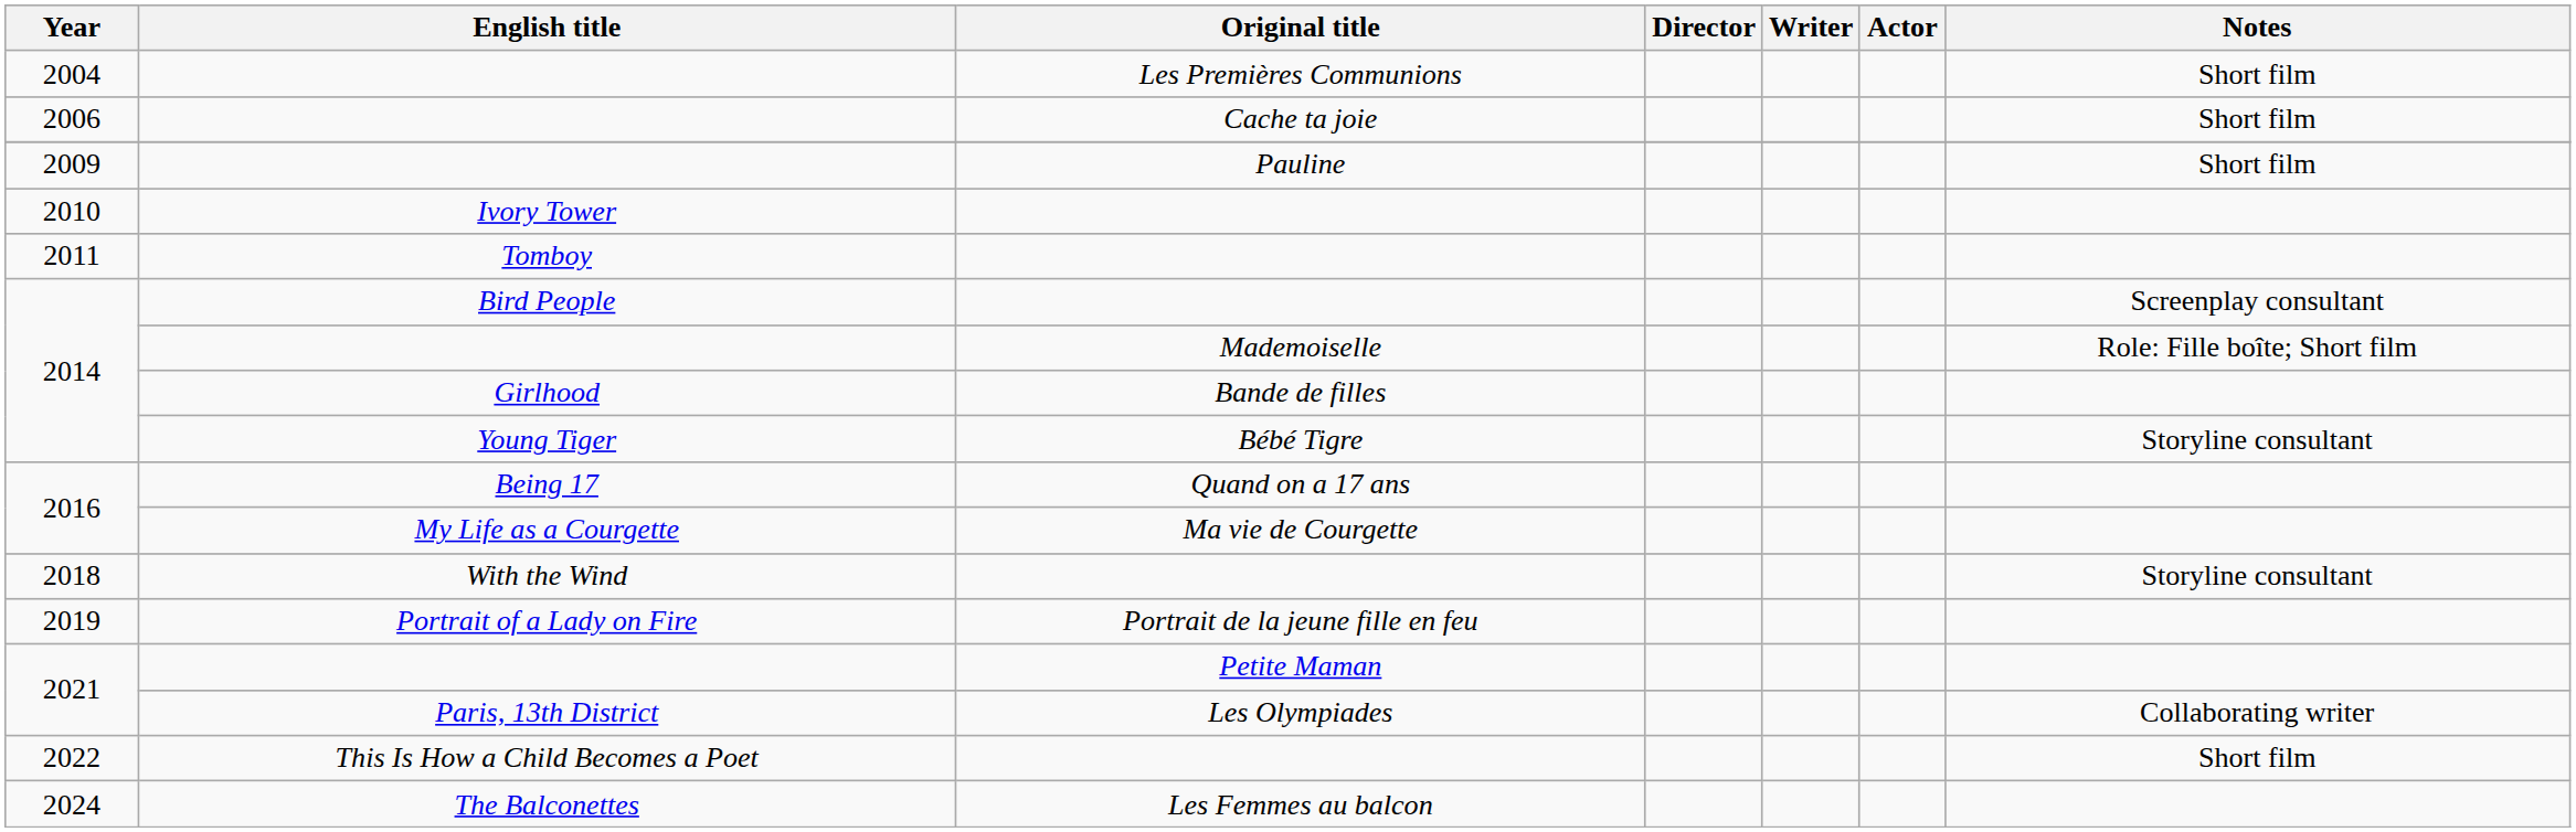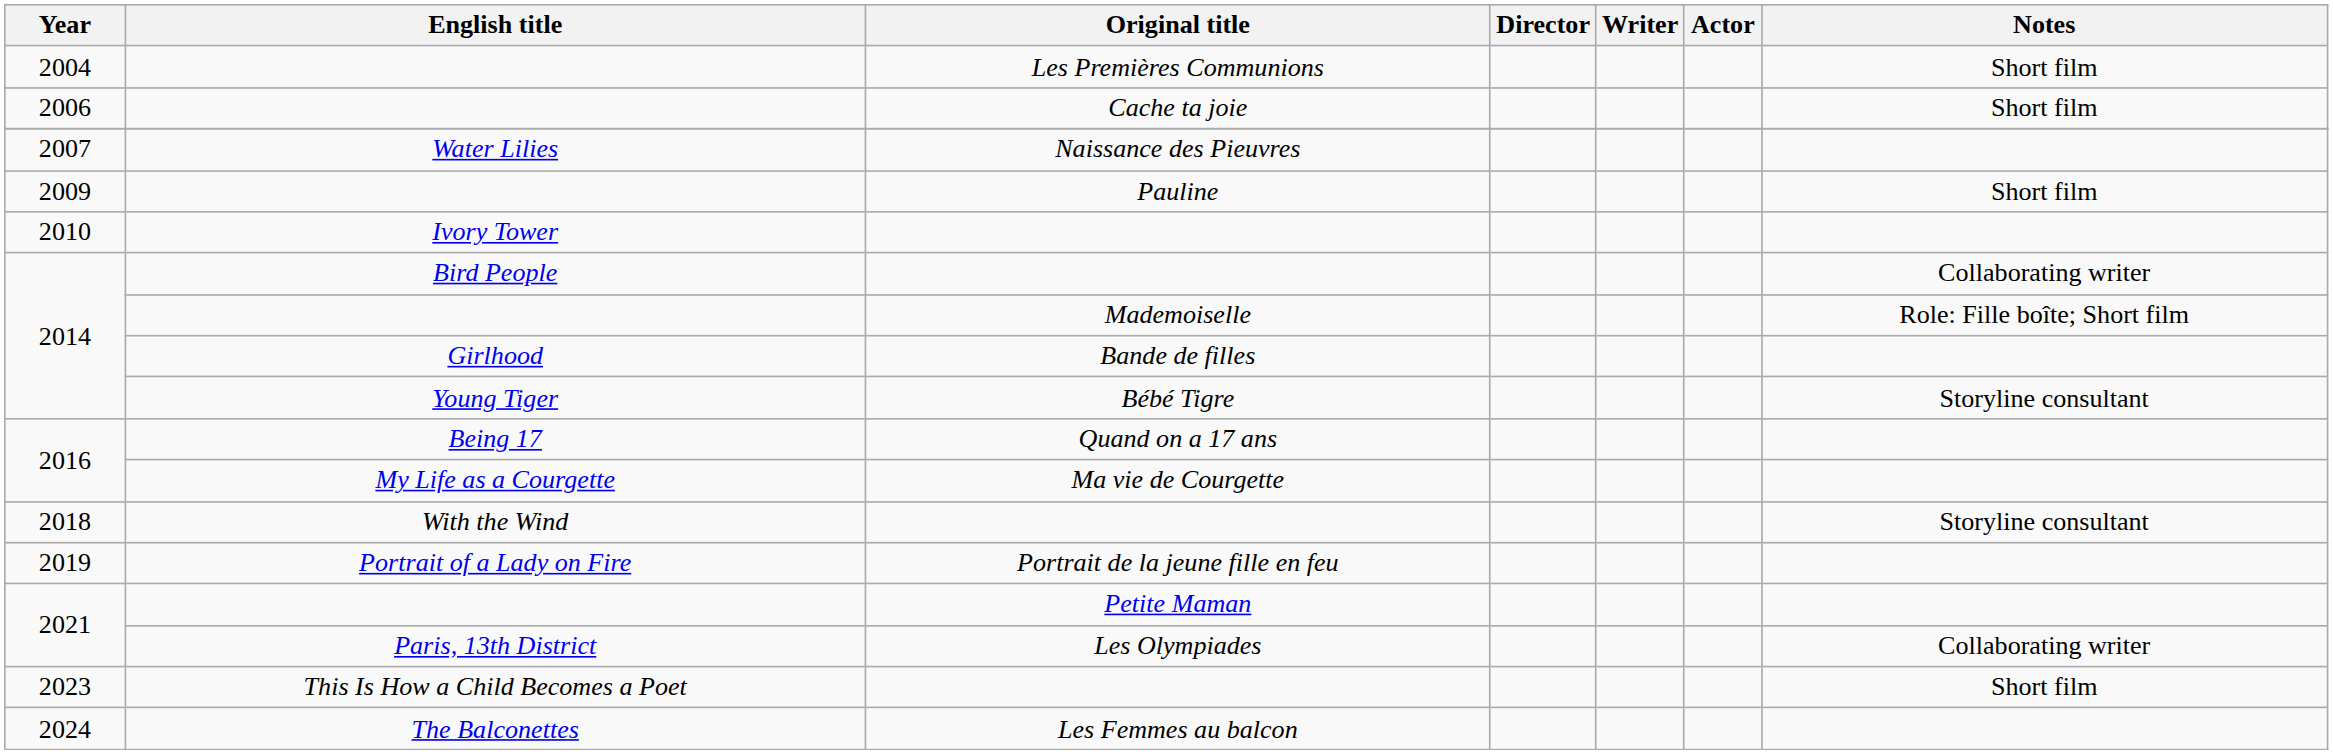 <table class="wikitable sortable" style="width:90%; text-align:center">
 <tr>
 <th>Year</th>
 <th>English title</th>
 <th>Original title</th>
 <th width="40">Director</th>
 <th width="40">Writer</th>
 <th width="40">Actor</th>
 <th class="unsortable">Notes</th>
 </tr>
 <tr>
 <td>2004</td>
 <td></td>
 <td><em>Les Premières Communions</em></td>
 <td></td>
 <td></td>
 <td></td>
 <td>Short film</td>
 </tr>
 <tr>
 <td>2006</td>
 <td></td>
 <td><em>Cache ta joie</em></td>
 <td></td>
 <td></td>
 <td></td>
 <td>Short film</td>
 </tr>
 <tr>
 </tr>
 <tr>
+<td>2007</td>
+<td><em><a href='#'>Water Lilies</a></em></td>
+<td><em>Naissance des Pieuvres</em></td>
+<td></td>
+<td></td>
+<td></td>
+<td></td>
+</tr>
+<tr>
 <td>2009</td>
 <td></td>
 <td><em>Pauline</em></td>
 <td></td>
 <td></td>
 <td></td>
 <td>Short film</td>
 </tr>
 <tr>
 <td>2010</td>
 <td><em><a href='#'>Ivory Tower</a></em></td>
 <td></td>
 <td></td>
 <td></td>
 <td></td>
 <td></td>
 </tr>
 <tr>
-<td>2011</td>
-<td><em><a href='#'>Tomboy</a></em></td>
-<td></td>
-<td></td>
-<td></td>
-<td></td>
-<td></td>
-</tr>
-<tr>
 <td rowspan="4">2014</td>
 <td><em><a href='#'>Bird People</a></em></td>
 <td></td>
 <td></td>
 <td></td>
 <td></td>
-<td>Screenplay consultant</td>
+<td>Collaborating writer</td>
 </tr>
 <tr>
 <td></td>
 <td><em>Mademoiselle</em></td>
 <td></td>
 <td></td>
 <td></td>
 <td>Role: Fille boîte; Short film</td>
 </tr>
 <tr>
 <td><em><a href='#'>Girlhood</a></em></td>
 <td><em>Bande de filles</em></td>
 <td></td>
 <td></td>
 <td></td>
 <td></td>
 </tr>
 <tr>
 <td><em><a href='#'>Young Tiger</a></em></td>
 <td><em>Bébé Tigre</em></td>
 <td></td>
 <td></td>
 <td></td>
 <td>Storyline consultant</td>
 </tr>
 <tr>
 <td rowspan="2">2016</td>
 <td><em><a href='#'>Being 17</a></em></td>
 <td><em>Quand on a 17 ans</em></td>
 <td></td>
 <td></td>
 <td></td>
 <td></td>
 </tr>
 <tr>
 <td><em><a href='#'>My Life as a Courgette</a></em></td>
 <td><em>Ma vie de Courgette</em></td>
 <td></td>
 <td></td>
 <td></td>
 <td></td>
 </tr>
 <tr>
 <td>2018</td>
 <td><em>With the Wind</em></td>
 <td></td>
 <td></td>
 <td></td>
 <td></td>
 <td>Storyline consultant</td>
 </tr>
 <tr>
 <td>2019</td>
 <td><em><a href='#'>Portrait of a Lady on Fire</a></em></td>
 <td><em>Portrait de la jeune fille en feu</em></td>
 <td></td>
 <td></td>
 <td></td>
 <td></td>
 </tr>
 <tr>
 <td rowspan="2">2021</td>
 <td></td>
 <td><em><a href='#'>Petite Maman</a></em></td>
 <td></td>
 <td></td>
 <td></td>
 <td></td>
 </tr>
 <tr>
 <td><em><a href='#'>Paris, 13th District</a></em></td>
 <td><em>Les Olympiades</em></td>
 <td></td>
 <td></td>
 <td></td>
 <td>Collaborating writer</td>
 </tr>
 <tr>
-<td>2022</td>
+<td>2023</td>
 <td><em>This Is How a Child Becomes a Poet</em></td>
 <td></td>
 <td></td>
 <td></td>
 <td></td>
 <td>Short film</td>
 </tr>
 <tr>
 <td>2024</td>
 <td><em><a href='#'>The Balconettes</a></em></td>
 <td><em>Les Femmes au balcon</em></td>
 <td></td>
 <td></td>
 <td></td>
 <td></td>
 </tr>
 <tr>
 </tr>
 </table>
